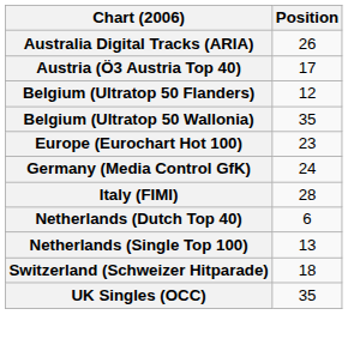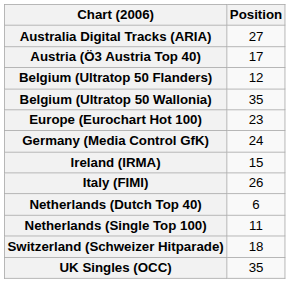 <table class="wikitable sortable plainrowheaders" style="text-align:center">
 <tr>
 <th>Chart (2006)</th>
 <th>Position</th>
 </tr>
 <tr>
 <th scope="row">Australia Digital Tracks (ARIA)</th>
-<td>26</td>
+<td>27</td>
 </tr>
 <tr>
 <th scope="row">Austria (Ö3 Austria Top 40)</th>
 <td>17</td>
 </tr>
 <tr>
 <th scope="row">Belgium (Ultratop 50 Flanders)</th>
 <td>12</td>
 </tr>
 <tr>
 <th scope="row">Belgium (Ultratop 50 Wallonia)</th>
 <td>35</td>
 </tr>
 <tr>
 <th scope="row">Europe (Eurochart Hot 100)</th>
 <td>23</td>
 </tr>
 <tr>
 <th scope="row">Germany (Media Control GfK)</th>
 <td>24</td>
 </tr>
 <tr>
+<th scope="row">Ireland (IRMA)</th>
+<td>15</td>
+</tr>
+<tr>
 <th scope="row">Italy (FIMI)</th>
-<td>28</td>
+<td>26</td>
 </tr>
 <tr>
 <th scope="row">Netherlands (Dutch Top 40)</th>
 <td>6</td>
 </tr>
 <tr>
 <th scope="row">Netherlands (Single Top 100)</th>
-<td>13</td>
+<td>11</td>
 </tr>
 <tr>
 <th scope="row">Switzerland (Schweizer Hitparade)</th>
 <td>18</td>
 </tr>
 <tr>
 <th scope="row">UK Singles (OCC)</th>
 <td>35</td>
 </tr>
 </table>
